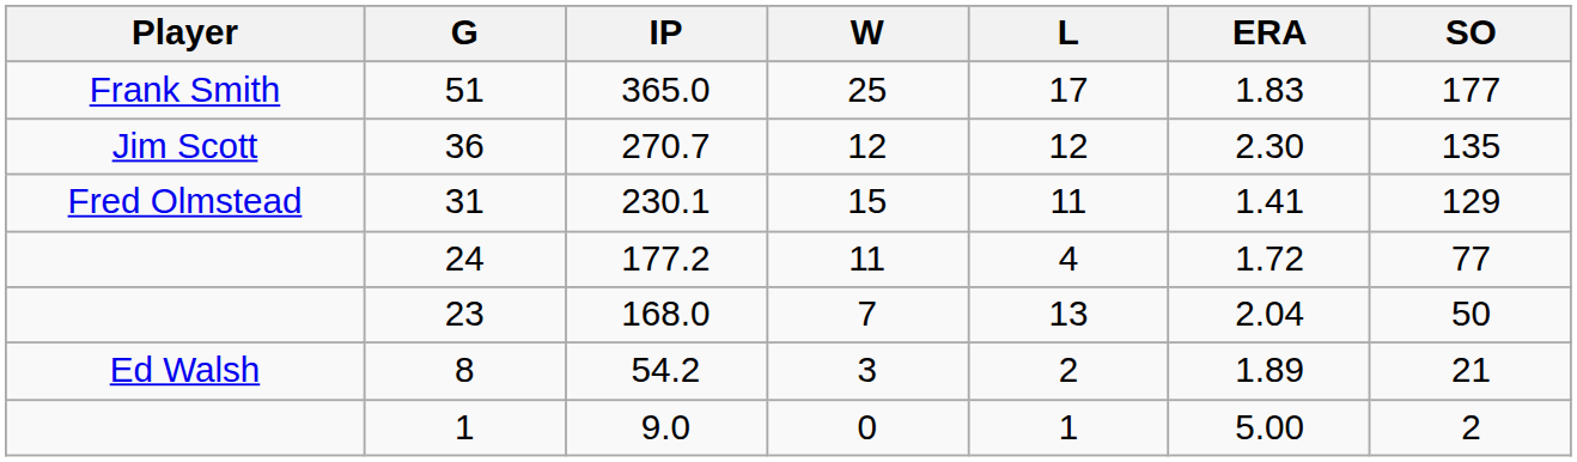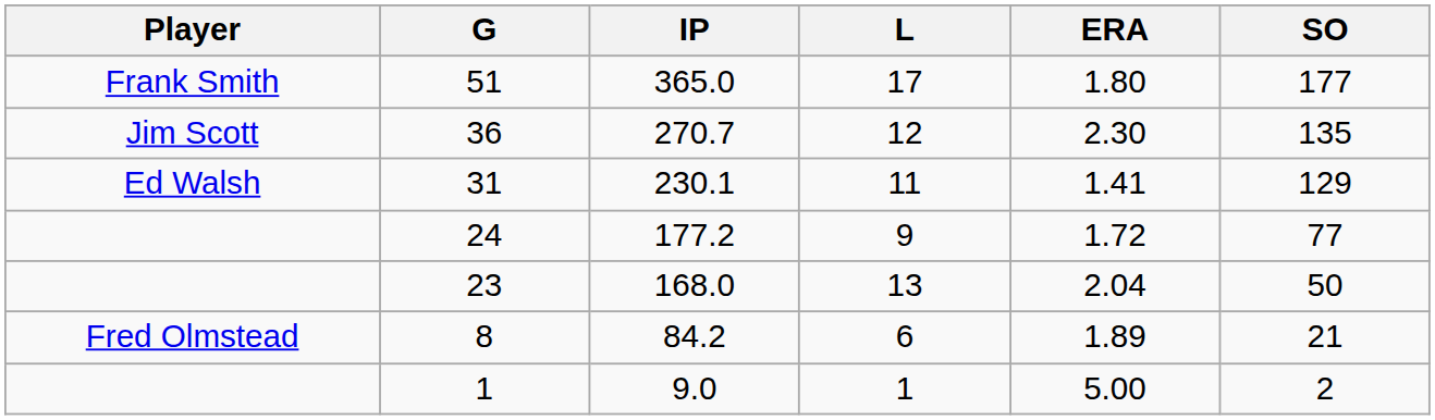 <table class="wikitable sortable">
 <tr>
 <th bgcolor="#DDDDFF" width="16%">Player</th>
 <th bgcolor="#DDDDFF" width="9%">G</th>
 <th bgcolor="#DDDDFF" width="9%">IP</th>
-<th bgcolor="#DDDDFF" width="9%">W</th>
 <th bgcolor="#DDDDFF" width="9%">L</th>
 <th bgcolor="#DDDDFF" width="9%">ERA</th>
 <th bgcolor="#DDDDFF" width="9%">SO</th>
 </tr>
 <tr align="center">
 <td><a href='#'>Frank Smith</a></td>
 <td>51</td>
 <td>365.0</td>
-<td>25</td>
 <td>17</td>
-<td>1.83</td>
+<td>1.80</td>
 <td>177</td>
 </tr>
 <tr align="center">
 <td><a href='#'>Jim Scott</a></td>
 <td>36</td>
 <td>270.7</td>
 <td>12</td>
-<td>12</td>
 <td>2.30</td>
 <td>135</td>
 </tr>
 <tr align="center">
-<td><a href='#'>Fred Olmstead</a></td>
+<td><a href='#'>Ed Walsh</a></td>
 <td>31</td>
 <td>230.1</td>
-<td>15</td>
 <td>11</td>
 <td>1.41</td>
 <td>129</td>
 </tr>
 <tr align="center">
 <td></td>
 <td>24</td>
 <td>177.2</td>
-<td>11</td>
-<td>4</td>
+<td>9</td>
 <td>1.72</td>
 <td>77</td>
 </tr>
 <tr align="center">
 <td></td>
 <td>23</td>
 <td>168.0</td>
-<td>7</td>
 <td>13</td>
 <td>2.04</td>
 <td>50</td>
 </tr>
 <tr align="center">
-<td><a href='#'>Ed Walsh</a></td>
+<td><a href='#'>Fred Olmstead</a></td>
 <td>8</td>
-<td>54.2</td>
-<td>3</td>
-<td>2</td>
+<td>84.2</td>
+<td>6</td>
 <td>1.89</td>
 <td>21</td>
 </tr>
 <tr align="center">
 <td></td>
 <td>1</td>
 <td>9.0</td>
-<td>0</td>
 <td>1</td>
 <td>5.00</td>
 <td>2</td>
 </tr>
 </table>
